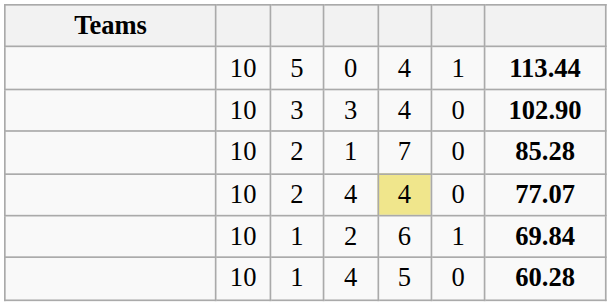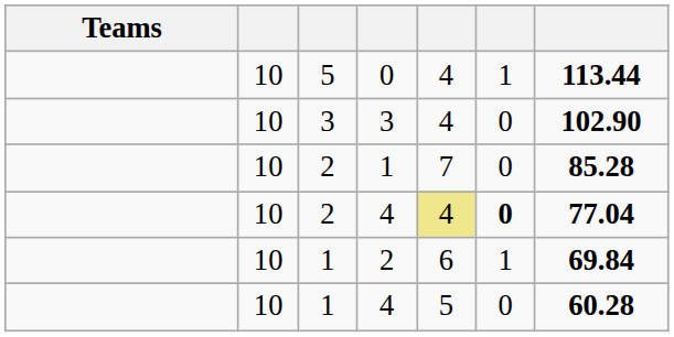 <table class="wikitable" style="text-align:center">
 <tr>
 <th style="width:120px">Teams</th>
 <th style="width:25px"></th>
 <th style="width:25px"></th>
 <th style="width:25px"></th>
 <th style="width:25px"></th>
 <th style="width:25px"></th>
 <th style="width:65px"></th>
 </tr>
 <tr>
 <td style="text-align:left"></td>
 <td>10</td>
 <td>5</td>
 <td>0</td>
 <td>4</td>
 <td>1</td>
 <td><strong>113.44</strong></td>
 </tr>
 <tr>
 <td style="text-align:left"></td>
 <td>10</td>
 <td>3</td>
 <td>3</td>
 <td>4</td>
 <td>0</td>
 <td><strong>102.90</strong></td>
 </tr>
 <tr>
 <td style="text-align:left"></td>
 <td>10</td>
 <td>2</td>
 <td>1</td>
 <td>7</td>
 <td>0</td>
 <td><strong>85.28</strong></td>
 </tr>
 <tr>
 <td style="text-align:left"></td>
 <td>10</td>
 <td>2</td>
 <td>4</td>
 <td style="background: khaki;">4</td>
-<td>0</td>
-<td><strong>77.07</strong></td>
+<td><strong>0</strong></td>
+<td><strong>77.04</strong></td>
 </tr>
 <tr>
 <td style="text-align:left"></td>
 <td>10</td>
 <td>1</td>
 <td>2</td>
 <td>6</td>
 <td>1</td>
 <td><strong>69.84</strong></td>
 </tr>
 <tr>
 <td style="text-align:left"></td>
 <td>10</td>
 <td>1</td>
 <td>4</td>
 <td>5</td>
 <td>0</td>
 <td><strong>60.28</strong></td>
 </tr>
 </table>
